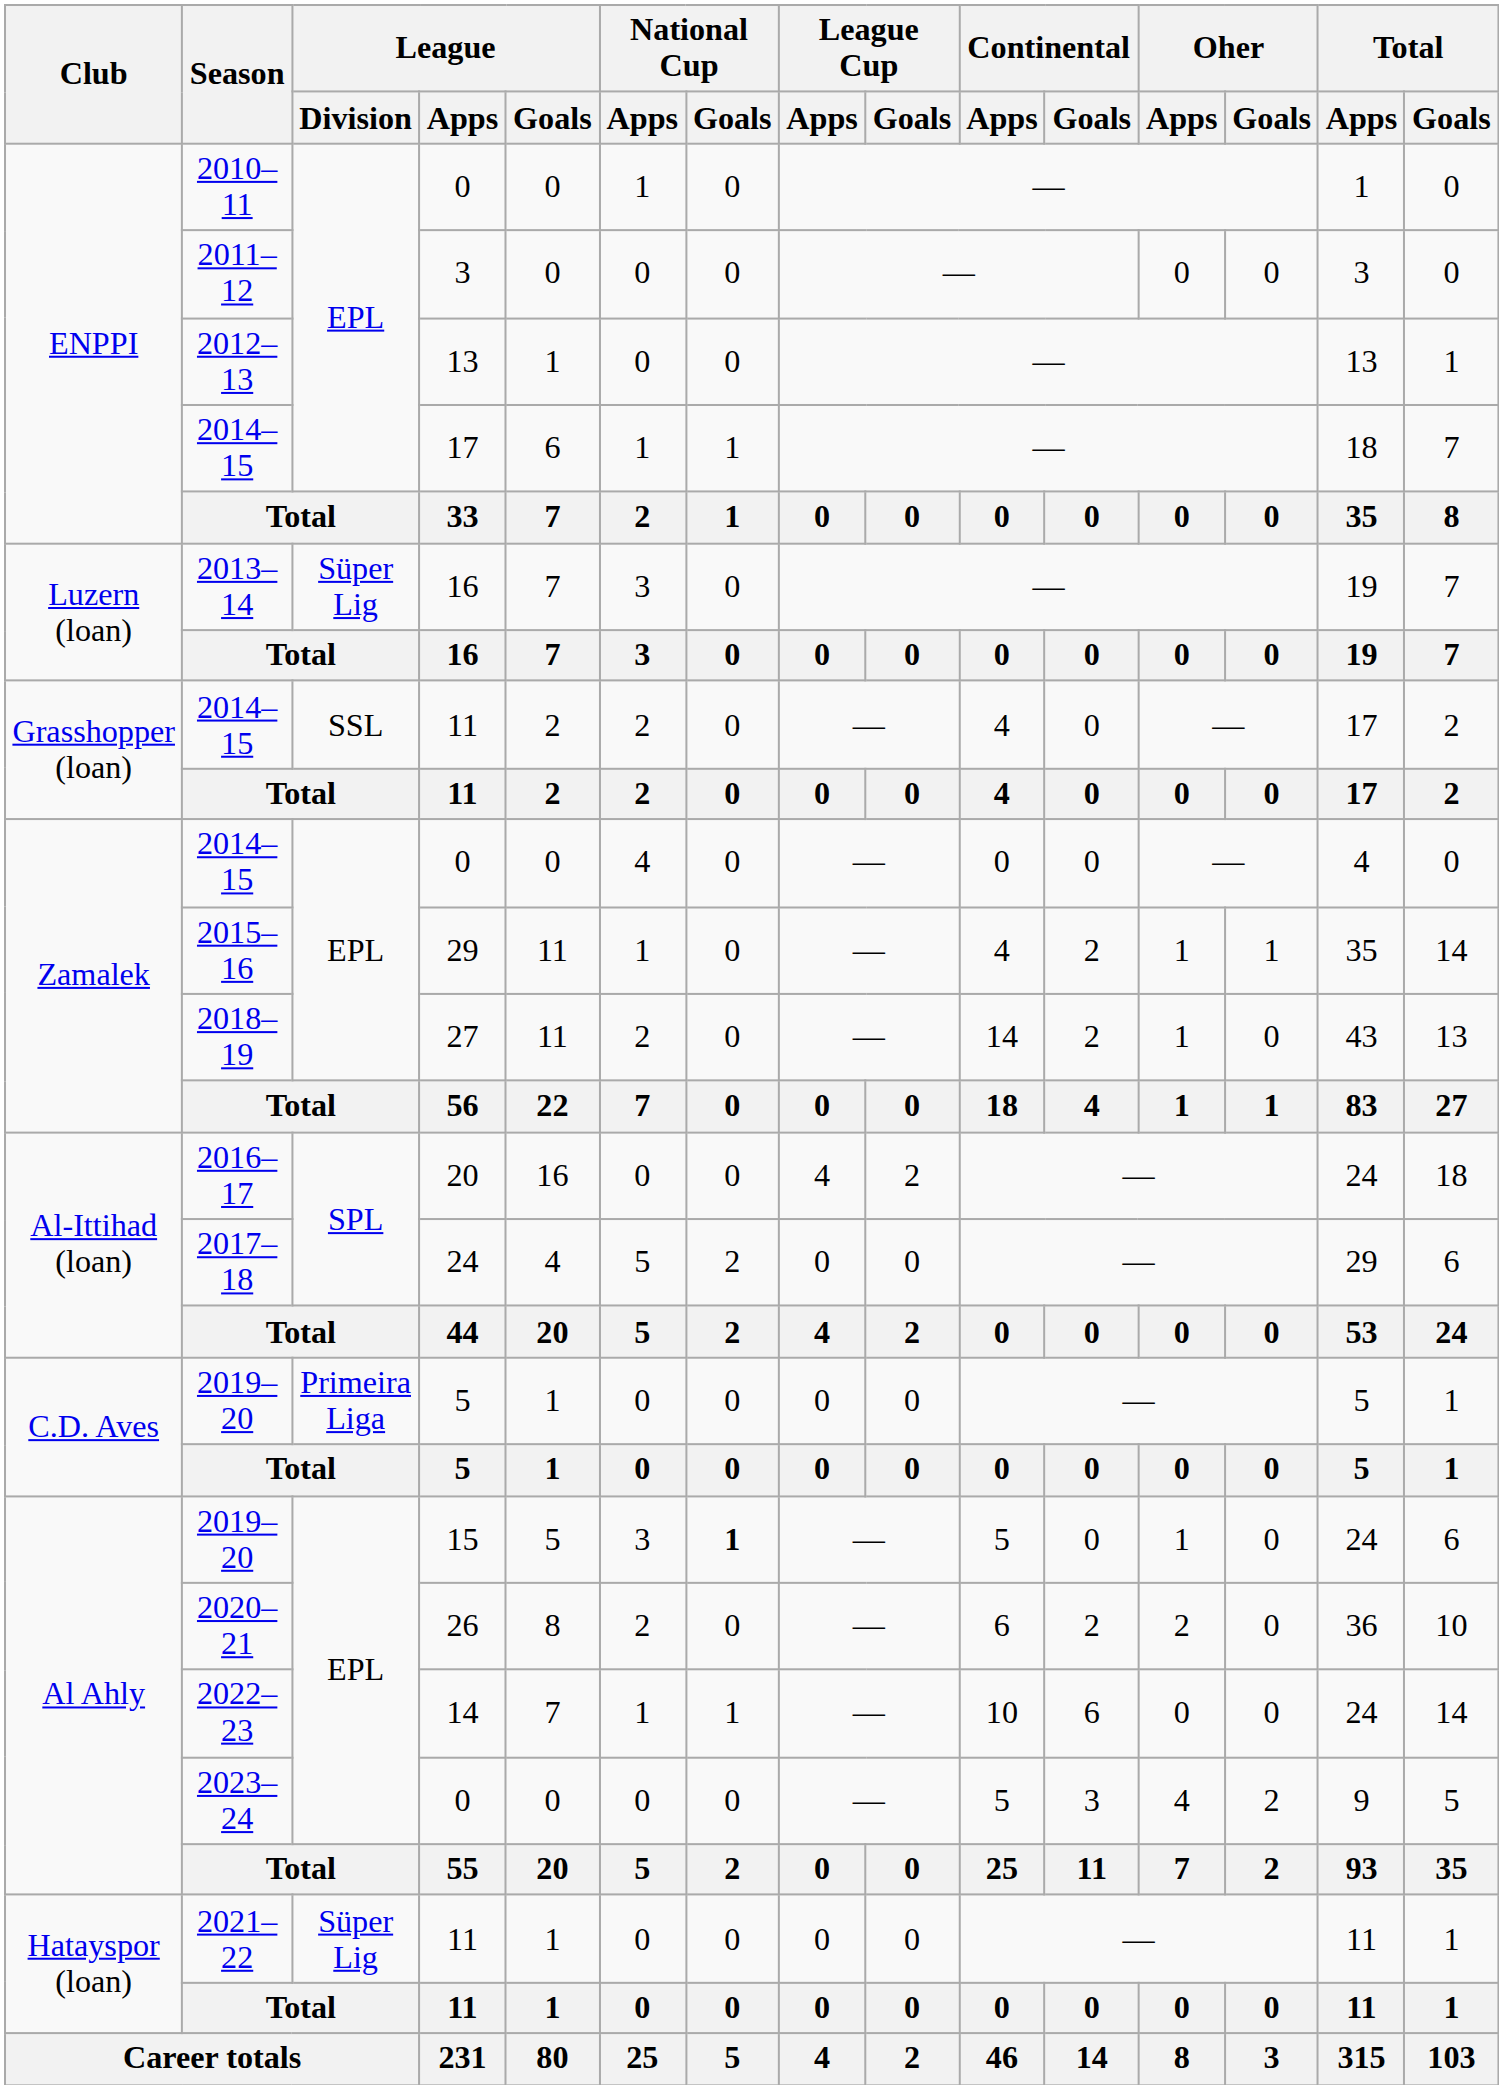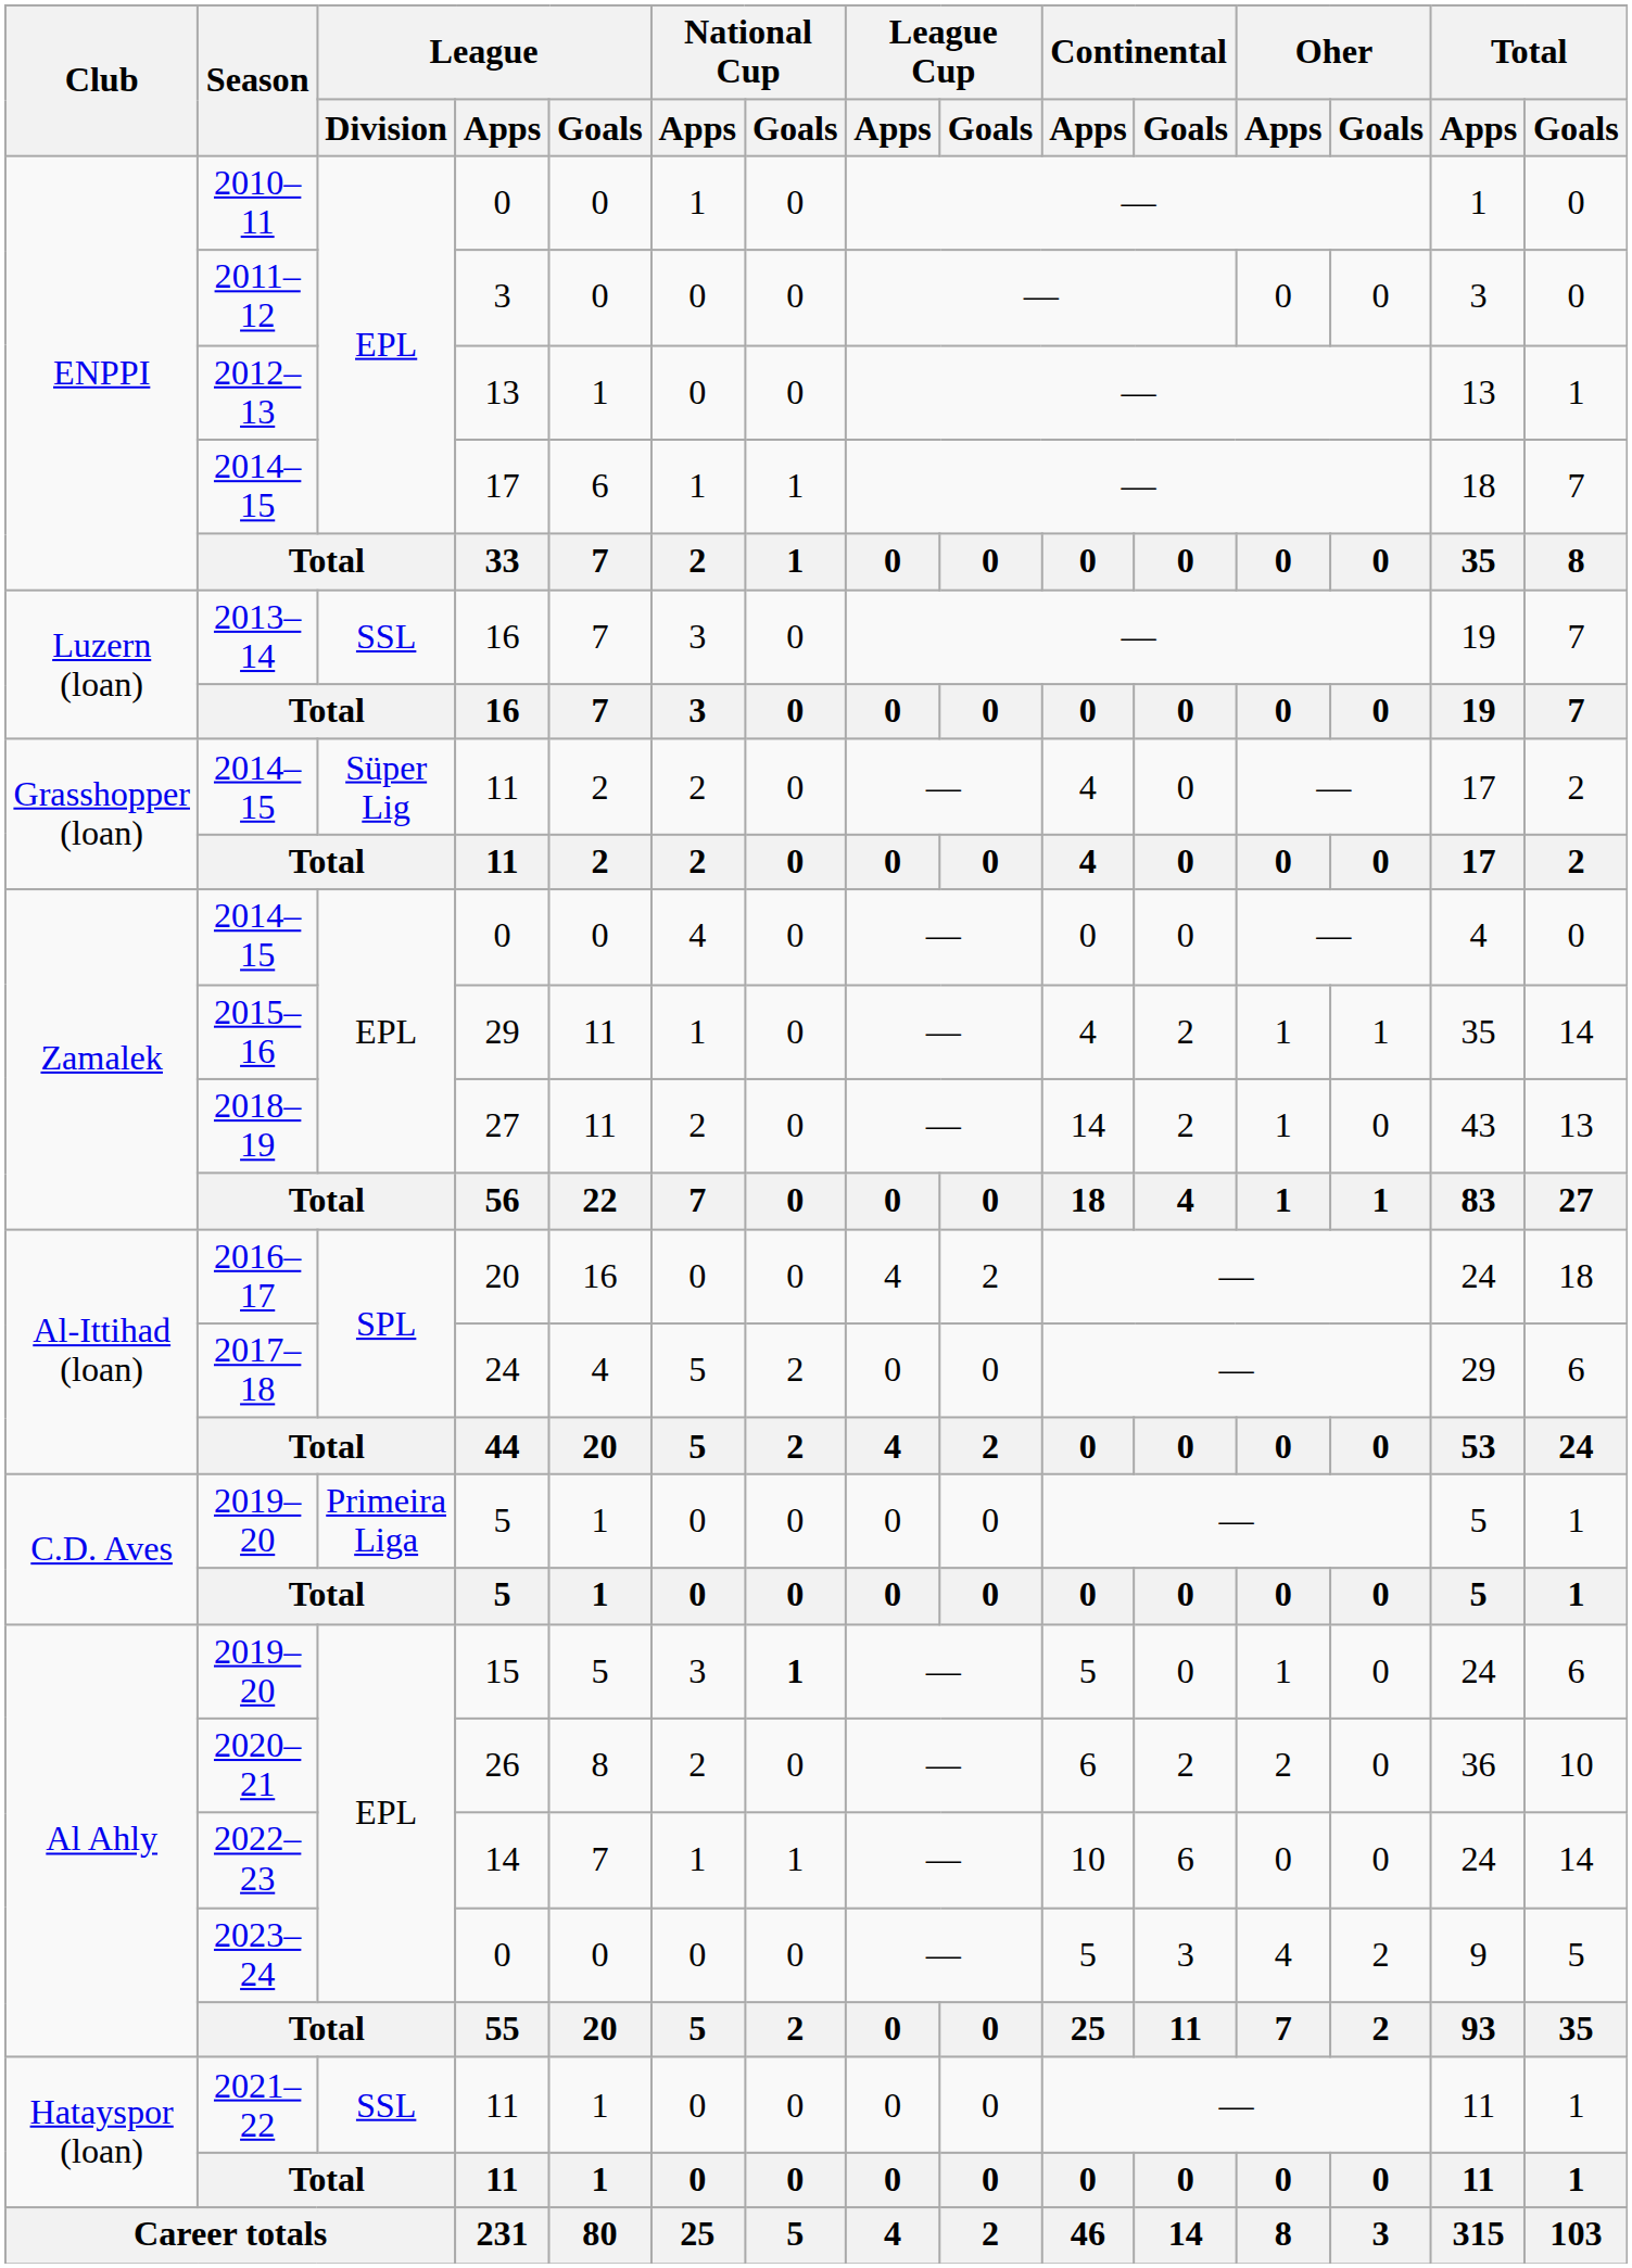 <table class=wikitable style=text-align:center>
 <tr>
 <th rowspan="2">Club</th>
 <th rowspan="2">Season</th>
 <th colspan="3">League</th>
 <th colspan="2">National Cup</th>
 <th colspan="2">League Cup</th>
 <th colspan="2">Continental</th>
 <th colspan="2">Oher</th>
 <th colspan="2">Total</th>
 </tr>
 <tr>
 <th>Division</th>
 <th>Apps</th>
 <th>Goals</th>
 <th>Apps</th>
 <th>Goals</th>
 <th>Apps</th>
 <th>Goals</th>
 <th>Apps</th>
 <th>Goals</th>
 <th>Apps</th>
 <th>Goals</th>
 <th>Apps</th>
 <th>Goals</th>
 </tr>
 <tr>
 <td rowspan="5"><a href='#'>ENPPI</a></td>
 <td><a href='#'>2010–11</a></td>
 <td rowspan="4"><a href='#'>EPL</a></td>
 <td>0</td>
 <td>0</td>
 <td>1</td>
 <td>0</td>
 <td colspan=6>—</td>
 <td>1</td>
 <td>0</td>
 </tr>
 <tr>
 <td><a href='#'>2011–12</a></td>
 <td>3</td>
 <td>0</td>
 <td>0</td>
 <td>0</td>
 <td colspan=4>—</td>
 <td>0</td>
 <td>0</td>
 <td>3</td>
 <td>0</td>
 </tr>
 <tr>
 <td><a href='#'>2012–13</a></td>
 <td>13</td>
 <td>1</td>
 <td>0</td>
 <td>0</td>
 <td colspan=6>—</td>
 <td>13</td>
 <td>1</td>
 </tr>
 <tr>
 <td><a href='#'>2014–15</a></td>
 <td>17</td>
 <td>6</td>
 <td>1</td>
 <td>1</td>
 <td colspan=6>—</td>
 <td>18</td>
 <td>7</td>
 </tr>
 <tr>
 <th colspan="2">Total</th>
 <th>33</th>
 <th>7</th>
 <th>2</th>
 <th>1</th>
 <th>0</th>
 <th>0</th>
 <th>0</th>
 <th>0</th>
 <th>0</th>
 <th>0</th>
 <th>35</th>
 <th>8</th>
 </tr>
 <tr>
 <td rowspan="2"><a href='#'>Luzern</a> (loan)</td>
 <td><a href='#'>2013–14</a></td>
-<td><a href='#'>Süper Lig</a></td>
+<td><a href='#'>SSL</a></td>
 <td>16</td>
 <td>7</td>
 <td>3</td>
 <td>0</td>
 <td colspan=6>—</td>
 <td>19</td>
 <td>7</td>
 </tr>
 <tr>
 <th colspan="2">Total</th>
 <th>16</th>
 <th>7</th>
 <th>3</th>
 <th>0</th>
 <th>0</th>
 <th>0</th>
 <th>0</th>
 <th>0</th>
 <th>0</th>
 <th>0</th>
 <th>19</th>
 <th>7</th>
 </tr>
 <tr>
 <td rowspan="2"><a href='#'>Grasshopper</a> (loan)</td>
 <td><a href='#'>2014–15</a></td>
-<td>SSL</td>
+<td><a href='#'>Süper Lig</a></td>
 <td>11</td>
 <td>2</td>
 <td>2</td>
 <td>0</td>
 <td colspan=2>—</td>
 <td>4</td>
 <td>0</td>
 <td colspan=2>—</td>
 <td>17</td>
 <td>2</td>
 </tr>
 <tr>
 <th colspan="2">Total</th>
 <th>11</th>
 <th>2</th>
 <th>2</th>
 <th>0</th>
 <th>0</th>
 <th>0</th>
 <th>4</th>
 <th>0</th>
 <th>0</th>
 <th>0</th>
 <th>17</th>
 <th>2</th>
 </tr>
 <tr>
 <td rowspan="4"><a href='#'>Zamalek</a></td>
 <td><a href='#'>2014–15</a></td>
 <td rowspan="3">EPL</td>
 <td>0</td>
 <td>0</td>
 <td>4</td>
 <td>0</td>
 <td colspan=2>—</td>
 <td>0</td>
 <td>0</td>
 <td colspan=2>—</td>
 <td>4</td>
 <td>0</td>
 </tr>
 <tr>
 <td><a href='#'>2015–16</a></td>
 <td>29</td>
 <td>11</td>
 <td>1</td>
 <td>0</td>
 <td colspan=2>—</td>
 <td>4</td>
 <td>2</td>
 <td>1</td>
 <td>1</td>
 <td>35</td>
 <td>14</td>
 </tr>
 <tr>
 <td><a href='#'>2018–19</a></td>
 <td>27</td>
 <td>11</td>
 <td>2</td>
 <td>0</td>
 <td colspan=2>—</td>
 <td>14</td>
 <td>2</td>
 <td>1</td>
 <td>0</td>
 <td>43</td>
 <td>13</td>
 </tr>
 <tr>
 <th colspan="2">Total</th>
 <th>56</th>
 <th>22</th>
 <th>7</th>
 <th>0</th>
 <th>0</th>
 <th>0</th>
 <th>18</th>
 <th>4</th>
 <th>1</th>
 <th>1</th>
 <th>83</th>
 <th>27</th>
 </tr>
 <tr>
 <td rowspan="3"><a href='#'>Al-Ittihad</a> (loan)</td>
 <td><a href='#'>2016–17</a></td>
 <td rowspan="2"><a href='#'>SPL</a></td>
 <td>20</td>
 <td>16</td>
 <td>0</td>
 <td>0</td>
 <td>4</td>
 <td>2</td>
 <td colspan=4>—</td>
 <td>24</td>
 <td>18</td>
 </tr>
 <tr>
 <td><a href='#'>2017–18</a></td>
 <td>24</td>
 <td>4</td>
 <td>5</td>
 <td>2</td>
 <td>0</td>
 <td>0</td>
 <td colspan=4>—</td>
 <td>29</td>
 <td>6</td>
 </tr>
 <tr>
 <th colspan="2">Total</th>
 <th>44</th>
 <th>20</th>
 <th>5</th>
 <th>2</th>
 <th>4</th>
 <th>2</th>
 <th>0</th>
 <th>0</th>
 <th>0</th>
 <th>0</th>
 <th>53</th>
 <th>24</th>
 </tr>
 <tr>
 <td rowspan="2"><a href='#'>C.D. Aves</a></td>
 <td><a href='#'>2019–20</a></td>
 <td><a href='#'>Primeira Liga</a></td>
 <td>5</td>
 <td>1</td>
 <td>0</td>
 <td>0</td>
 <td>0</td>
 <td>0</td>
 <td colspan=4>—</td>
 <td>5</td>
 <td>1</td>
 </tr>
 <tr>
 <th colspan="2">Total</th>
 <th>5</th>
 <th>1</th>
 <th>0</th>
 <th>0</th>
 <th>0</th>
 <th>0</th>
 <th>0</th>
 <th>0</th>
 <th>0</th>
 <th>0</th>
 <th>5</th>
 <th>1</th>
 </tr>
 <tr>
 <td rowspan="5"><a href='#'>Al Ahly</a></td>
 <td><a href='#'>2019–20</a></td>
 <td rowspan="4">EPL</td>
 <td>15</td>
 <td>5</td>
 <td>3</td>
 <td><strong>1</strong></td>
 <td colspan=2>—</td>
 <td>5</td>
 <td>0</td>
 <td>1</td>
 <td>0</td>
 <td>24</td>
 <td>6</td>
 </tr>
 <tr>
 <td><a href='#'>2020–21</a></td>
 <td>26</td>
 <td>8</td>
 <td>2</td>
 <td>0</td>
 <td colspan=2>—</td>
 <td>6</td>
 <td>2</td>
 <td>2</td>
 <td>0</td>
 <td>36</td>
 <td>10</td>
 </tr>
 <tr>
 <td><a href='#'>2022–23</a></td>
 <td>14</td>
 <td>7</td>
 <td>1</td>
 <td>1</td>
 <td colspan=2>—</td>
 <td>10</td>
 <td>6</td>
 <td>0</td>
 <td>0</td>
 <td>24</td>
 <td>14</td>
 </tr>
 <tr>
 <td><a href='#'>2023–24</a></td>
 <td>0</td>
 <td>0</td>
 <td>0</td>
 <td>0</td>
 <td colspan=2>—</td>
 <td>5</td>
 <td>3</td>
 <td>4</td>
 <td>2</td>
 <td>9</td>
 <td>5</td>
 </tr>
 <tr>
 <th colspan="2">Total</th>
 <th>55</th>
 <th>20</th>
 <th>5</th>
 <th>2</th>
 <th>0</th>
 <th>0</th>
 <th>25</th>
 <th>11</th>
 <th>7</th>
 <th>2</th>
 <th>93</th>
 <th>35</th>
 </tr>
 <tr>
 <td rowspan="2"><a href='#'>Hatayspor</a> (loan)</td>
 <td><a href='#'>2021–22</a></td>
-<td><a href='#'>Süper Lig</a></td>
+<td><a href='#'>SSL</a></td>
 <td>11</td>
 <td>1</td>
 <td>0</td>
 <td>0</td>
 <td>0</td>
 <td>0</td>
 <td colspan=4>—</td>
 <td>11</td>
 <td>1</td>
 </tr>
 <tr>
 <th colspan="2">Total</th>
 <th>11</th>
 <th>1</th>
 <th>0</th>
 <th>0</th>
 <th>0</th>
 <th>0</th>
 <th>0</th>
 <th>0</th>
 <th>0</th>
 <th>0</th>
 <th>11</th>
 <th>1</th>
 </tr>
 <tr>
 <th colspan=3>Career totals</th>
 <th>231</th>
 <th>80</th>
 <th>25</th>
 <th>5</th>
 <th>4</th>
 <th>2</th>
 <th>46</th>
 <th>14</th>
 <th>8</th>
 <th>3</th>
 <th>315</th>
 <th>103</th>
 </tr>
 </table>
